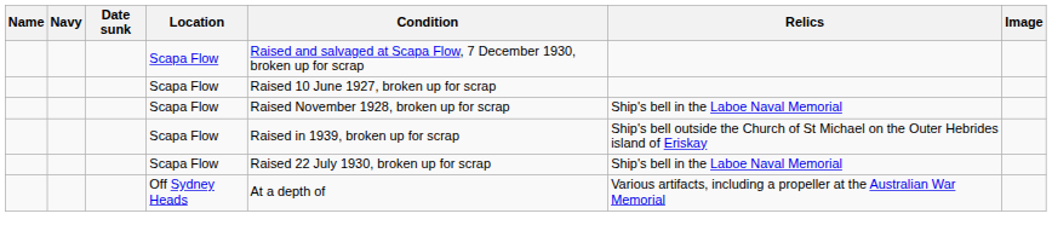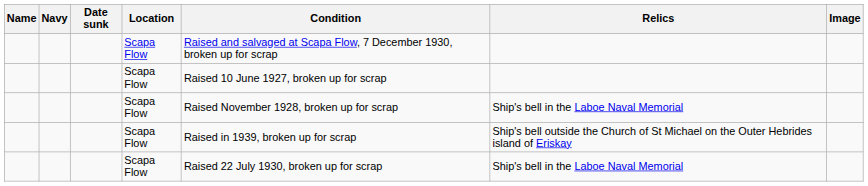 <table class="wikitable sortable" style="width:100%;">
 <tr>
 <th scope="col">Name</th>
 <th scope="col">Navy</th>
 <th scope="col">Date sunk</th>
 <th scope="col">Location</th>
 <th scope="col">Condition</th>
 <th scope="col">Relics</th>
 <th scope="col" class="unsortable">Image</th>
 </tr>
 <tr>
 <td></td>
 <td></td>
 <td></td>
 <td><a href='#'>Scapa Flow</a></td>
 <td><a href='#'>Raised and salvaged at Scapa Flow</a>, 7 December 1930, broken up for scrap</td>
 <td></td>
 <td></td>
 </tr>
 <tr>
 <td></td>
 <td></td>
 <td></td>
 <td>Scapa Flow</td>
 <td>Raised 10 June 1927, broken up for scrap</td>
 <td></td>
 <td></td>
 </tr>
 <tr>
 <td></td>
 <td></td>
 <td></td>
 <td>Scapa Flow</td>
 <td>Raised November 1928, broken up for scrap</td>
 <td>Ship's bell in the <a href='#'>Laboe Naval Memorial</a></td>
 <td></td>
 </tr>
 <tr>
 <td></td>
 <td></td>
 <td></td>
 <td>Scapa Flow</td>
 <td>Raised in 1939, broken up for scrap</td>
 <td>Ship's bell outside the Church of St Michael on the Outer Hebrides island of <a href='#'>Eriskay</a></td>
 <td></td>
 </tr>
 <tr>
 <td></td>
 <td></td>
 <td></td>
 <td>Scapa Flow</td>
 <td>Raised 22 July 1930, broken up for scrap</td>
 <td>Ship's bell in the <a href='#'>Laboe Naval Memorial</a></td>
 <td></td>
 </tr>
-<tr>
-<td></td>
-<td></td>
-<td></td>
-<td>Off <a href='#'>Sydney Heads</a></td>
-<td>At a depth of </td>
-<td>Various artifacts, including a propeller at the <a href='#'>Australian War Memorial</a></td>
-<td></td>
-</tr>
 </table>
